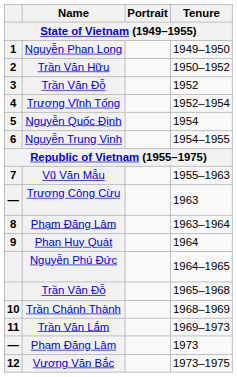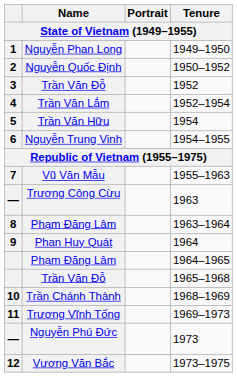 <table class="wikitable">
 <tr>
 <th></th>
 <th>Name<br></th>
 <th>Portrait</th>
 <th>Tenure</th>
 </tr>
 <tr>
 <th colspan="4" align="center"><a href='#'>State of Vietnam</a> (1949–1955)</th>
 </tr>
 <tr>
 <th>1</th>
 <th align="center" scope="row" style="font-weight:normal;"><a href='#'>Nguyễn Phan Long</a><br></th>
 <td></td>
 <td>1949–1950</td>
 </tr>
 <tr>
 <th>2</th>
-<th align="center" scope="row" style="font-weight:normal;"><a href='#'>Trần Văn Hữu</a><br></th>
+<th align="center" scope="row" style="font-weight:normal;"><a href='#'>Nguyễn Quốc Định</a><br></th>
 <td></td>
 <td>1950–1952</td>
 </tr>
 <tr>
 <th>3</th>
 <th align="center" scope="row" style="font-weight:normal;"><a href='#'>Trần Văn Đỗ</a><br></th>
 <td></td>
 <td>1952</td>
 </tr>
 <tr>
 <th>4</th>
-<th align="center" scope="row" style="font-weight:normal;"><a href='#'>Trương Vĩnh Tống</a><br></th>
+<th align="center" scope="row" style="font-weight:normal;"><a href='#'>Trần Văn Lắm</a><br></th>
 <td></td>
 <td>1952–1954</td>
 </tr>
 <tr>
 <th>5</th>
-<th align="center" scope="row" style="font-weight:normal;"><a href='#'>Nguyễn Quốc Định</a><br></th>
+<th align="center" scope="row" style="font-weight:normal;"><a href='#'>Trần Văn Hữu</a><br></th>
 <td></td>
 <td>1954</td>
 </tr>
 <tr>
 <th>6</th>
 <th align="center" scope="row" style="font-weight:normal;"><a href='#'>Nguyễn Trung Vinh</a><br></th>
 <td></td>
 <td>1954–1955</td>
 </tr>
 <tr>
 <th colspan="4" align="center"><a href='#'>Republic of Vietnam</a> (1955–1975)</th>
 </tr>
 <tr>
 <th>7</th>
 <th align="center" scope="row" style="font-weight:normal;"><a href='#'>Vũ Văn Mẫu</a><br></th>
 <td></td>
 <td>1955–1963</td>
 </tr>
 <tr>
 <th>—</th>
 <th align="center" scope="row" style="font-weight:normal;"><a href='#'>Trương Công Cừu</a><br><br></th>
 <td></td>
 <td>1963</td>
 </tr>
 <tr>
 <th>8</th>
 <th align="center" scope="row" style="font-weight:normal;"><a href='#'>Phạm Đăng Lâm</a><br></th>
 <td></td>
 <td>1963–1964</td>
 </tr>
 <tr>
 <th>9</th>
 <th align="center" scope="row" style="font-weight:normal;"><a href='#'>Phan Huy Quát</a><br></th>
 <td></td>
 <td>1964</td>
 </tr>
 <tr>
 <th></th>
-<th align="center" scope="row" style="font-weight:normal;"><a href='#'>Nguyễn Phú Đức</a><br><br></th>
+<th align="center" scope="row" style="font-weight:normal;"><a href='#'>Phạm Đăng Lâm</a><br></th>
 <td></td>
 <td>1964–1965</td>
 </tr>
 <tr>
 <th></th>
 <th align="center" scope="row" style="font-weight:normal;"><a href='#'>Trần Văn Đỗ</a><br></th>
 <td></td>
 <td>1965–1968</td>
 </tr>
 <tr>
 <th>10</th>
 <th align="center" scope="row" style="font-weight:normal;"><a href='#'>Trần Chánh Thành</a><br></th>
 <td></td>
 <td>1968–1969</td>
 </tr>
 <tr>
 <th>11</th>
-<th align="center" scope="row" style="font-weight:normal;"><a href='#'>Trần Văn Lắm</a><br></th>
+<th align="center" scope="row" style="font-weight:normal;"><a href='#'>Trương Vĩnh Tống</a><br></th>
 <td></td>
 <td>1969–1973</td>
 </tr>
 <tr>
 <th>—</th>
-<th align="center" scope="row" style="font-weight:normal;"><a href='#'>Phạm Đăng Lâm</a><br></th>
+<th align="center" scope="row" style="font-weight:normal;"><a href='#'>Nguyễn Phú Đức</a><br><br></th>
 <td></td>
 <td>1973</td>
 </tr>
 <tr>
 <th>12</th>
 <th align="center" scope="row" style="font-weight:normal;"><a href='#'>Vương Văn Bắc</a><br></th>
 <td></td>
 <td>1973–1975</td>
 </tr>
 </table>
